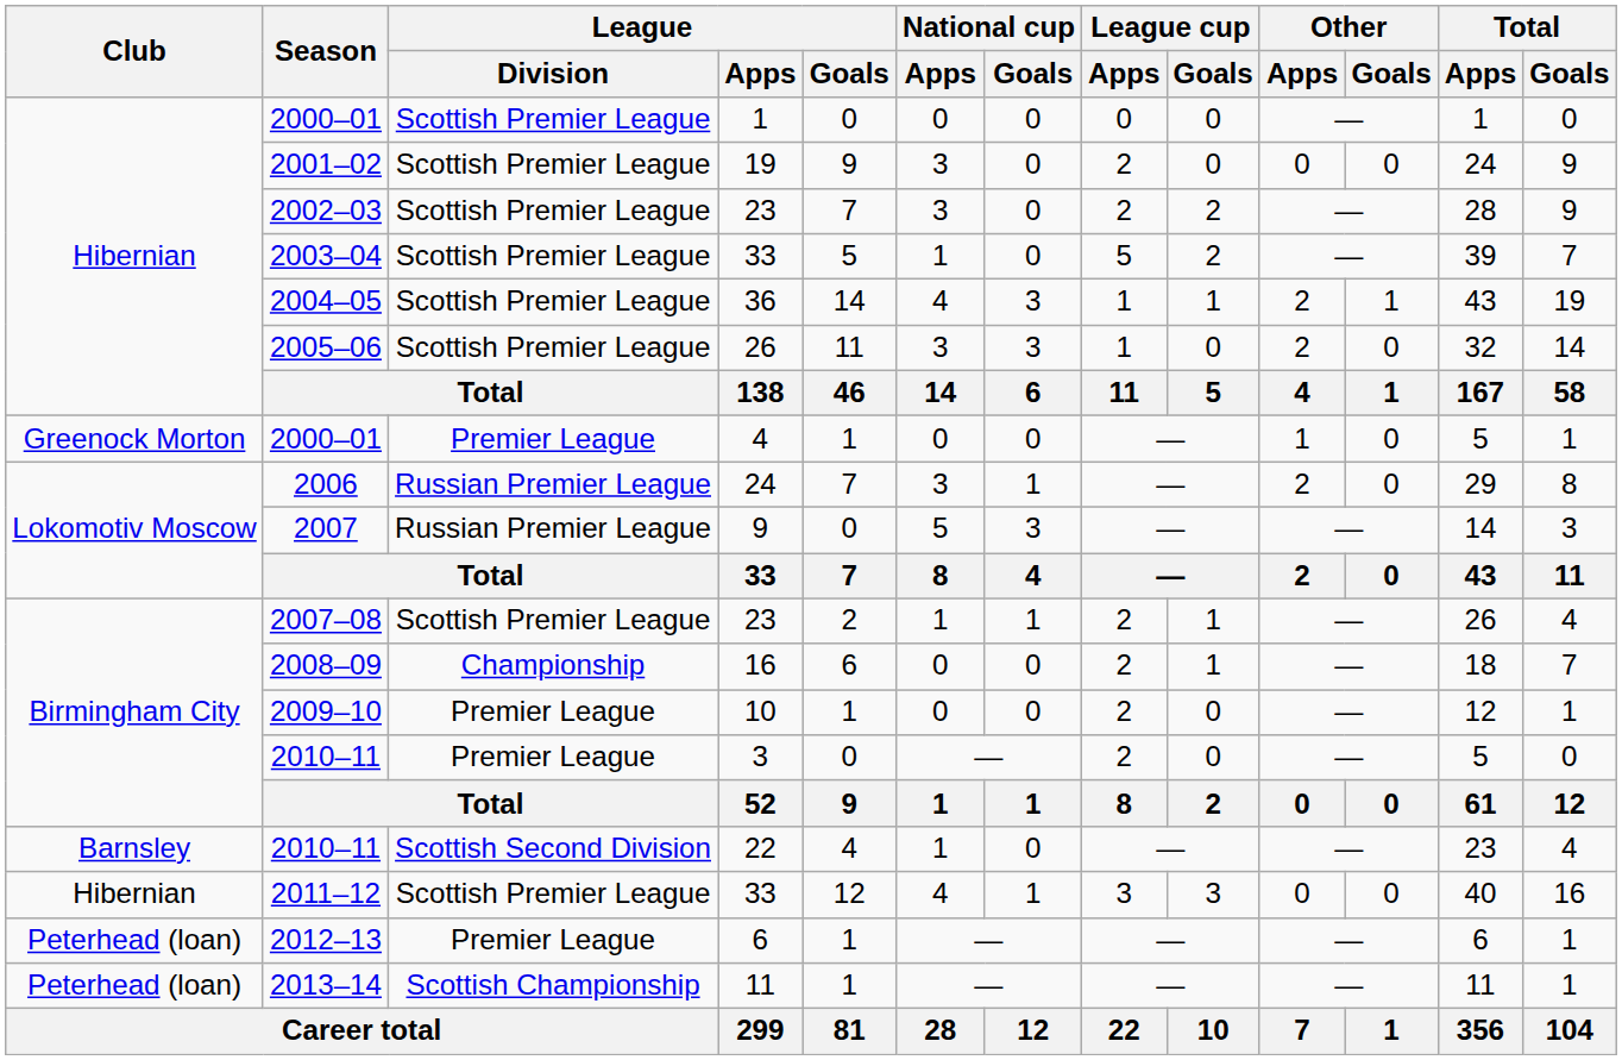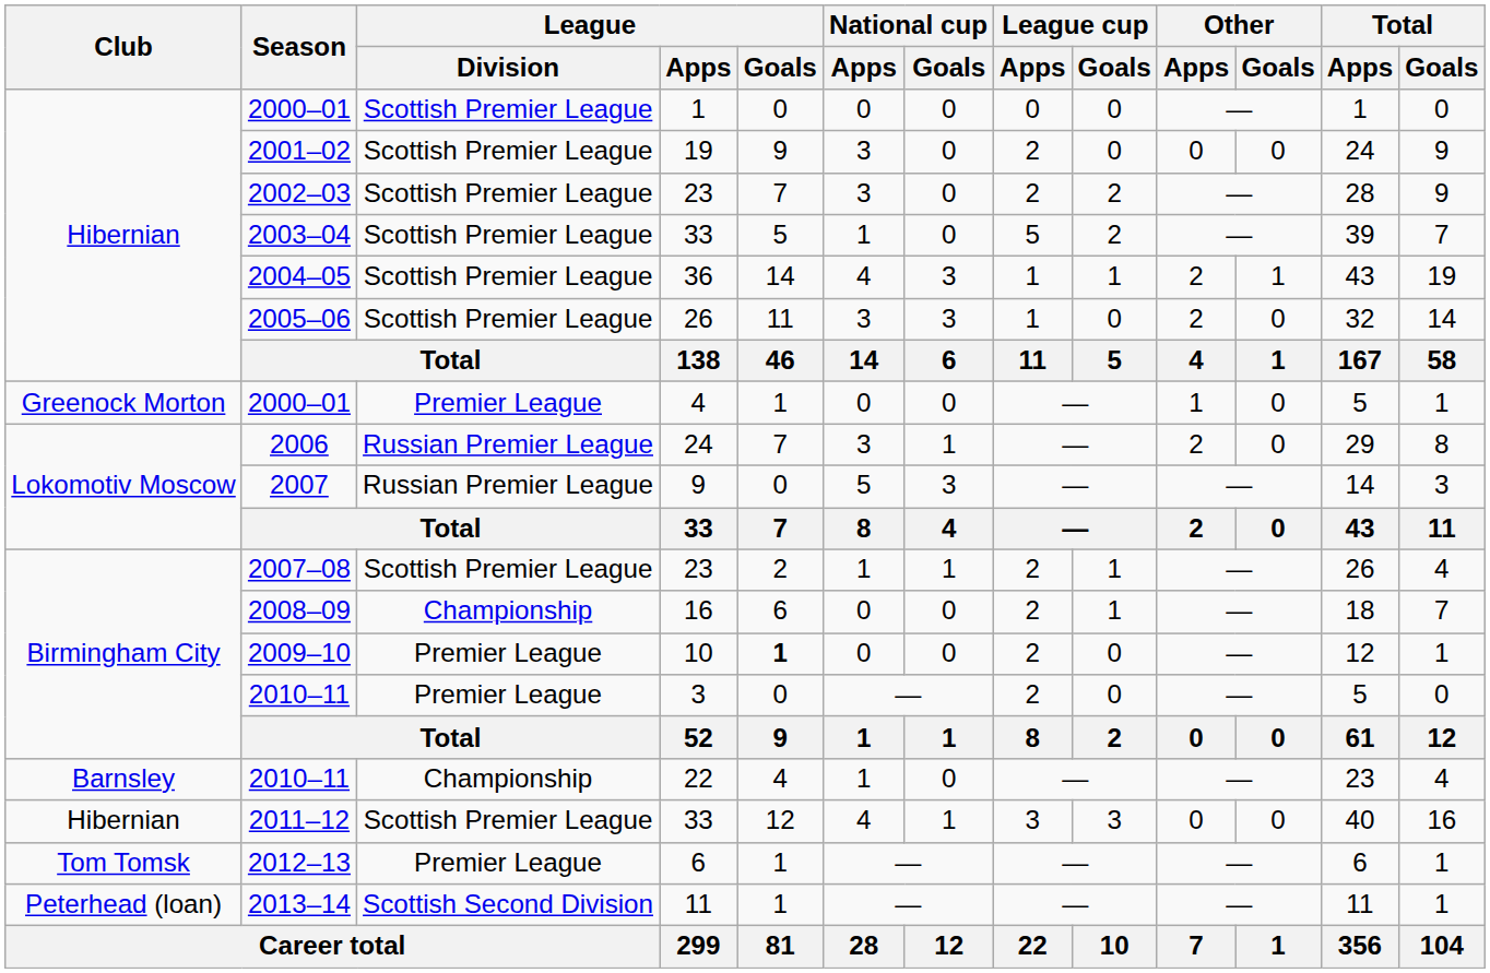 <table class="wikitable" style="text-align:center">
 <tr>
 <th rowspan="2">Club</th>
 <th rowspan="2">Season</th>
 <th colspan="3">League</th>
 <th colspan="2">National cup</th>
 <th colspan="2">League cup</th>
 <th colspan="2">Other</th>
 <th colspan="2">Total</th>
 </tr>
 <tr>
 <th>Division</th>
 <th>Apps</th>
 <th>Goals</th>
 <th>Apps</th>
 <th>Goals</th>
 <th>Apps</th>
 <th>Goals</th>
 <th>Apps</th>
 <th>Goals</th>
 <th>Apps</th>
 <th>Goals</th>
 </tr>
 <tr>
 <td rowspan="7"><a href='#'>Hibernian</a></td>
 <td><a href='#'>2000–01</a></td>
 <td><a href='#'>Scottish Premier League</a></td>
 <td>1</td>
 <td>0</td>
 <td>0</td>
 <td>0</td>
 <td>0</td>
 <td>0</td>
 <td colspan="2">—</td>
 <td>1</td>
 <td>0</td>
 </tr>
 <tr>
 <td><a href='#'>2001–02</a></td>
 <td>Scottish Premier League</td>
 <td>19</td>
 <td>9</td>
 <td>3</td>
 <td>0</td>
 <td>2</td>
 <td>0</td>
 <td>0</td>
 <td>0</td>
 <td>24</td>
 <td>9</td>
 </tr>
 <tr>
 <td><a href='#'>2002–03</a></td>
 <td>Scottish Premier League</td>
 <td>23</td>
 <td>7</td>
 <td>3</td>
 <td>0</td>
 <td>2</td>
 <td>2</td>
 <td colspan="2">—</td>
 <td>28</td>
 <td>9</td>
 </tr>
 <tr>
 <td><a href='#'>2003–04</a></td>
 <td>Scottish Premier League</td>
 <td>33</td>
 <td>5</td>
 <td>1</td>
 <td>0</td>
 <td>5</td>
 <td>2</td>
 <td colspan="2">—</td>
 <td>39</td>
 <td>7</td>
 </tr>
 <tr>
 <td><a href='#'>2004–05</a></td>
 <td>Scottish Premier League</td>
 <td>36</td>
 <td>14</td>
 <td>4</td>
 <td>3</td>
 <td>1</td>
 <td>1</td>
 <td>2</td>
 <td>1</td>
 <td>43</td>
 <td>19</td>
 </tr>
 <tr>
 <td><a href='#'>2005–06</a></td>
 <td>Scottish Premier League</td>
 <td>26</td>
 <td>11</td>
 <td>3</td>
 <td>3</td>
 <td>1</td>
 <td>0</td>
 <td>2</td>
 <td>0</td>
 <td>32</td>
 <td>14</td>
 </tr>
 <tr>
 <th colspan="2">Total</th>
 <th>138</th>
 <th>46</th>
 <th>14</th>
 <th>6</th>
 <th>11</th>
 <th>5</th>
 <th>4</th>
 <th>1</th>
 <th>167</th>
 <th>58</th>
 </tr>
 <tr>
 <td><a href='#'>Greenock Morton</a></td>
 <td><a href='#'>2000–01</a></td>
 <td><a href='#'>Premier League</a></td>
 <td>4</td>
 <td>1</td>
 <td>0</td>
 <td>0</td>
 <td colspan="2">—</td>
 <td>1</td>
 <td>0</td>
 <td>5</td>
 <td>1</td>
 </tr>
 <tr>
 <td rowspan="3"><a href='#'>Lokomotiv Moscow</a></td>
 <td><a href='#'>2006</a></td>
 <td><a href='#'>Russian Premier League</a></td>
 <td>24</td>
 <td>7</td>
 <td>3</td>
 <td>1</td>
 <td colspan="2">—</td>
 <td>2</td>
 <td>0</td>
 <td>29</td>
 <td>8</td>
 </tr>
 <tr>
 <td><a href='#'>2007</a></td>
 <td>Russian Premier League</td>
 <td>9</td>
 <td>0</td>
 <td>5</td>
 <td>3</td>
 <td colspan="2">—</td>
 <td colspan="2">—</td>
 <td>14</td>
 <td>3</td>
 </tr>
 <tr>
 <th colspan="2">Total</th>
 <th>33</th>
 <th>7</th>
 <th>8</th>
 <th>4</th>
 <th colspan="2">—</th>
 <th>2</th>
 <th>0</th>
 <th>43</th>
 <th>11</th>
 </tr>
 <tr>
 <td rowspan="5"><a href='#'>Birmingham City</a></td>
 <td><a href='#'>2007–08</a></td>
 <td>Scottish Premier League</td>
 <td>23</td>
 <td>2</td>
 <td>1</td>
 <td>1</td>
 <td>2</td>
 <td>1</td>
 <td colspan="2">—</td>
 <td>26</td>
 <td>4</td>
 </tr>
 <tr>
 <td><a href='#'>2008–09</a></td>
 <td><a href='#'>Championship</a></td>
 <td>16</td>
 <td>6</td>
 <td>0</td>
 <td>0</td>
 <td>2</td>
 <td>1</td>
 <td colspan="2">—</td>
 <td>18</td>
 <td>7</td>
 </tr>
 <tr>
 <td><a href='#'>2009–10</a></td>
 <td>Premier League</td>
 <td>10</td>
-<td>1</td>
+<td><strong>1</strong></td>
 <td>0</td>
 <td>0</td>
 <td>2</td>
 <td>0</td>
 <td colspan="2">—</td>
 <td>12</td>
 <td>1</td>
 </tr>
 <tr>
 <td><a href='#'>2010–11</a></td>
 <td>Premier League</td>
 <td>3</td>
 <td>0</td>
 <td colspan="2">—</td>
 <td>2</td>
 <td>0</td>
 <td colspan="2">—</td>
 <td>5</td>
 <td>0</td>
 </tr>
 <tr>
 <th colspan="2">Total</th>
 <th>52</th>
 <th>9</th>
 <th>1</th>
 <th>1</th>
 <th>8</th>
 <th>2</th>
 <th>0</th>
 <th>0</th>
 <th>61</th>
 <th>12</th>
 </tr>
 <tr>
 <td><a href='#'>Barnsley</a></td>
 <td><a href='#'>2010–11</a></td>
-<td><a href='#'>Scottish Second Division</a></td>
+<td>Championship</td>
 <td>22</td>
 <td>4</td>
 <td>1</td>
 <td>0</td>
 <td colspan="2">—</td>
 <td colspan="2">—</td>
 <td>23</td>
 <td>4</td>
 </tr>
 <tr>
 <td>Hibernian</td>
 <td><a href='#'>2011–12</a></td>
 <td>Scottish Premier League</td>
 <td>33</td>
 <td>12</td>
 <td>4</td>
 <td>1</td>
 <td>3</td>
 <td>3</td>
 <td>0</td>
 <td>0</td>
 <td>40</td>
 <td>16</td>
 </tr>
 <tr>
-<td><a href='#'>Peterhead</a> (loan)</td>
+<td><a href='#'>Tom Tomsk</a></td>
 <td><a href='#'>2012–13</a></td>
 <td>Premier League</td>
 <td>6</td>
 <td>1</td>
 <td colspan="2">—</td>
 <td colspan="2">—</td>
 <td colspan="2">—</td>
 <td>6</td>
 <td>1</td>
 </tr>
 <tr>
 <td><a href='#'>Peterhead</a> (loan)</td>
 <td><a href='#'>2013–14</a></td>
-<td><a href='#'>Scottish Championship</a></td>
+<td><a href='#'>Scottish Second Division</a></td>
 <td>11</td>
 <td>1</td>
 <td colspan="2">—</td>
 <td colspan="2">—</td>
 <td colspan="2">—</td>
 <td>11</td>
 <td>1</td>
 </tr>
 <tr>
 <th colspan="3">Career total</th>
 <th>299</th>
 <th>81</th>
 <th>28</th>
 <th>12</th>
 <th>22</th>
 <th>10</th>
 <th>7</th>
 <th>1</th>
 <th>356</th>
 <th>104</th>
 </tr>
 </table>
